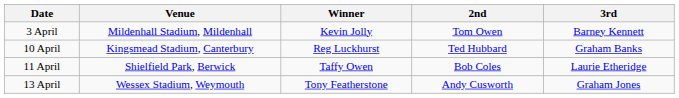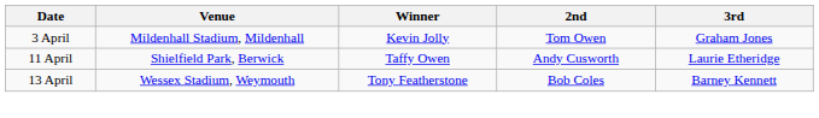 <table class="wikitable" style="text-align:center">
 <tr>
 <th width=100>Date</th>
 <th width=280>Venue</th>
 <th width=180>Winner</th>
 <th width=180>2nd</th>
 <th width=180>3rd</th>
 </tr>
 <tr>
 <td align=center>3 April</td>
 <td><a href='#'>Mildenhall Stadium</a>, <a href='#'>Mildenhall</a></td>
 <td><a href='#'>Kevin Jolly</a></td>
 <td><a href='#'>Tom Owen</a></td>
-<td><a href='#'>Barney Kennett</a></td>
-</tr>
-<tr>
-<td align=center>10 April</td>
-<td><a href='#'>Kingsmead Stadium</a>, <a href='#'>Canterbury</a></td>
-<td><a href='#'>Reg Luckhurst</a></td>
-<td><a href='#'>Ted Hubbard</a></td>
-<td><a href='#'>Graham Banks</a></td>
+<td><a href='#'>Graham Jones</a></td>
 </tr>
 <tr>
 <td align=center>11 April</td>
 <td><a href='#'>Shielfield Park</a>, <a href='#'>Berwick</a></td>
 <td><a href='#'>Taffy Owen</a></td>
-<td><a href='#'>Bob Coles</a></td>
+<td><a href='#'>Andy Cusworth</a></td>
 <td><a href='#'>Laurie Etheridge</a></td>
 </tr>
 <tr>
 <td align=center>13 April</td>
 <td><a href='#'>Wessex Stadium</a>, <a href='#'>Weymouth</a></td>
 <td><a href='#'>Tony Featherstone</a></td>
-<td><a href='#'>Andy Cusworth</a></td>
-<td><a href='#'>Graham Jones</a></td>
+<td><a href='#'>Bob Coles</a></td>
+<td><a href='#'>Barney Kennett</a></td>
 </tr>
 </table>
